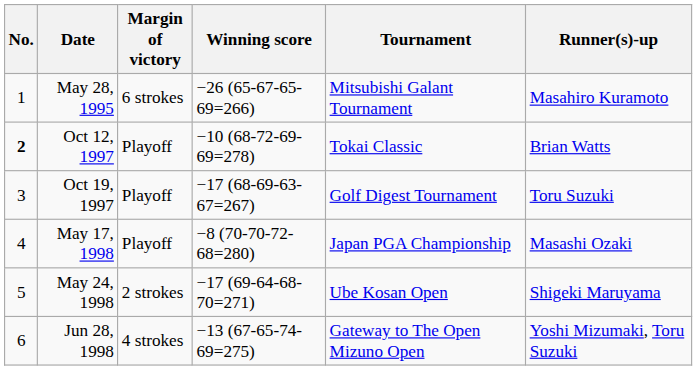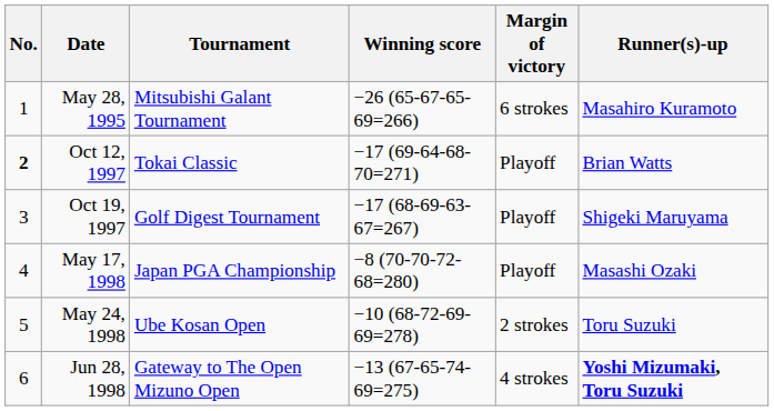 <table class="wikitable" style="font-size:95%;">
 <tr>
 <th>No.</th>
 <th>Date</th>
+<th>Tournament</th>
+<th>Winning score</th>
 <th>Margin of<br>victory</th>
-<th>Winning score</th>
-<th>Tournament</th>
 <th>Runner(s)-up</th>
 </tr>
 <tr>
 <td align=center>1</td>
 <td align=right>May 28, <a href='#'>1995</a></td>
+<td><a href='#'>Mitsubishi Galant Tournament</a></td>
+<td>−26 (65-67-65-69=266)</td>
 <td>6 strokes</td>
-<td>−26 (65-67-65-69=266)</td>
-<td><a href='#'>Mitsubishi Galant Tournament</a></td>
 <td> <a href='#'>Masahiro Kuramoto</a></td>
 </tr>
 <tr>
 <td align=center><strong>2</strong></td>
 <td align=right>Oct 12, <a href='#'>1997</a></td>
+<td><a href='#'>Tokai Classic</a></td>
+<td>−17 (69-64-68-70=271)</td>
 <td>Playoff</td>
-<td>−10 (68-72-69-69=278)</td>
-<td><a href='#'>Tokai Classic</a></td>
 <td> <a href='#'>Brian Watts</a></td>
 </tr>
 <tr>
 <td align=center>3</td>
 <td align=right>Oct 19, 1997</td>
+<td><a href='#'>Golf Digest Tournament</a></td>
+<td>−17 (68-69-63-67=267)</td>
 <td>Playoff</td>
-<td>−17 (68-69-63-67=267)</td>
-<td><a href='#'>Golf Digest Tournament</a></td>
-<td> <a href='#'>Toru Suzuki</a></td>
+<td> <a href='#'>Shigeki Maruyama</a></td>
 </tr>
 <tr>
 <td align=center>4</td>
 <td align=right>May 17, <a href='#'>1998</a></td>
+<td><a href='#'>Japan PGA Championship</a></td>
+<td>−8 (70-70-72-68=280)</td>
 <td>Playoff</td>
-<td>−8 (70-70-72-68=280)</td>
-<td><a href='#'>Japan PGA Championship</a></td>
 <td> <a href='#'>Masashi Ozaki</a></td>
 </tr>
 <tr>
 <td align=center>5</td>
 <td align=right>May 24, 1998</td>
+<td><a href='#'>Ube Kosan Open</a></td>
+<td>−10 (68-72-69-69=278)</td>
 <td>2 strokes</td>
-<td>−17 (69-64-68-70=271)</td>
-<td><a href='#'>Ube Kosan Open</a></td>
-<td> <a href='#'>Shigeki Maruyama</a></td>
+<td> <a href='#'>Toru Suzuki</a></td>
 </tr>
 <tr>
 <td align=center>6</td>
 <td align=right>Jun 28, 1998</td>
+<td><a href='#'>Gateway to The Open Mizuno Open</a></td>
+<td>−13 (67-65-74-69=275)</td>
 <td>4 strokes</td>
-<td>−13 (67-65-74-69=275)</td>
-<td><a href='#'>Gateway to The Open Mizuno Open</a></td>
-<td> <a href='#'>Yoshi Mizumaki</a>,  <a href='#'>Toru Suzuki</a></td>
+<td><strong> <a href='#'>Yoshi Mizumaki</a>,  <a href='#'>Toru Suzuki</a></strong></td>
 </tr>
 </table>
